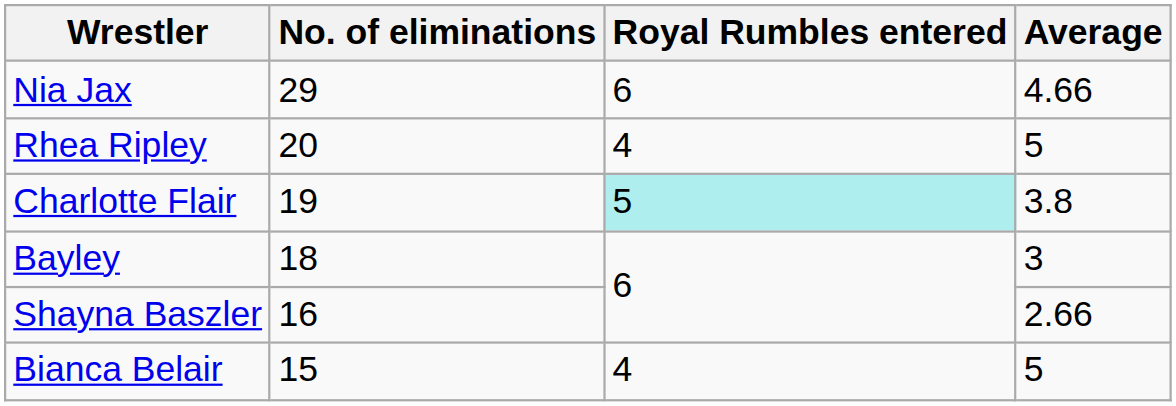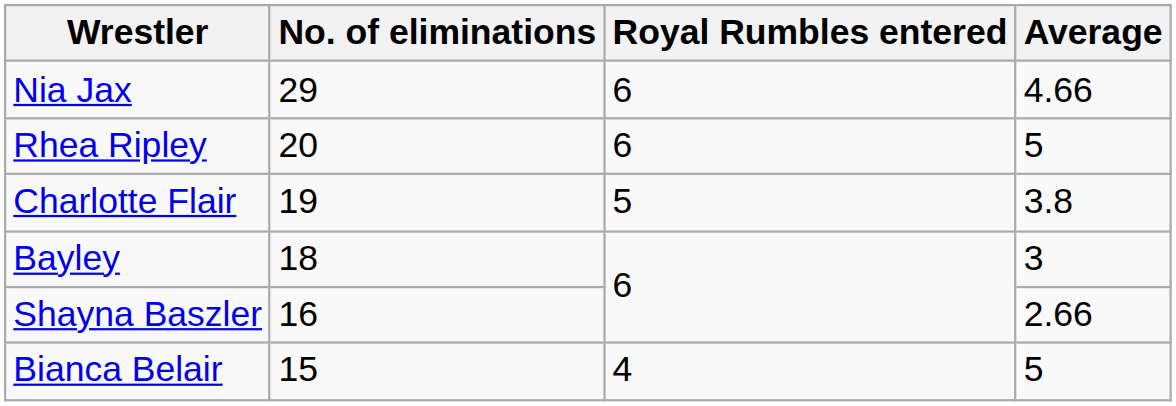 <table class="wikitable sortable">
 <tr>
 <th>Wrestler</th>
 <th data-sort-type="number">No. of eliminations</th>
 <th data-sort-type="number">Royal Rumbles entered</th>
 <th data-sort-type="number">Average</th>
 </tr>
 <tr>
 <td><a href='#'>Nia Jax</a></td>
 <td>29</td>
 <td>6</td>
 <td>4.66</td>
 </tr>
 <tr>
 <td><a href='#'>Rhea Ripley</a></td>
 <td>20</td>
-<td>4</td>
+<td>6</td>
 <td>5</td>
 </tr>
 <tr>
 <td><a href='#'>Charlotte Flair</a></td>
 <td>19</td>
-<td style="background: paleturquoise;">5</td>
+<td>5</td>
 <td>3.8</td>
 </tr>
 <tr>
 <td><a href='#'>Bayley</a></td>
 <td>18</td>
 <td rowspan=2>6</td>
 <td>3</td>
 </tr>
 <tr>
 <td><a href='#'>Shayna Baszler</a></td>
 <td>16</td>
 <td>2.66</td>
 </tr>
 <tr>
 <td><a href='#'>Bianca Belair</a></td>
 <td>15</td>
 <td>4</td>
 <td>5</td>
 </tr>
 </table>
